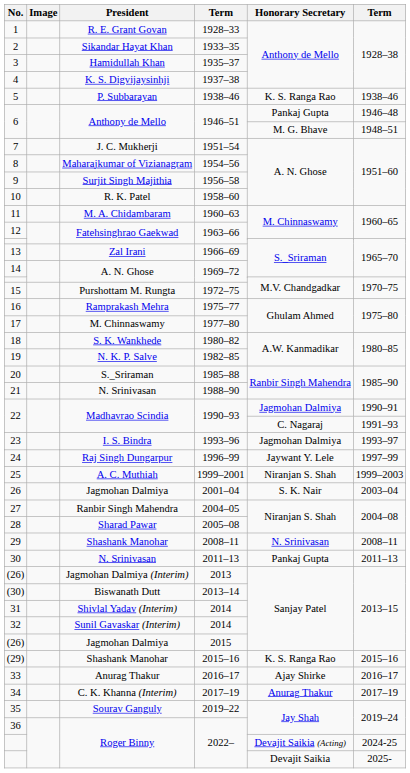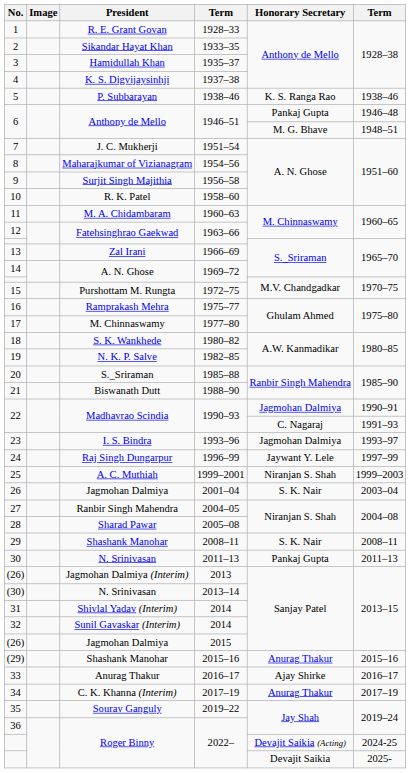 <table class="sortable wikitable"style="text-align:center;"style="font-size: 90%">
 <tr>
 <th>No.</th>
 <th>Image</th>
 <th>President</th>
 <th>Term</th>
 <th>Honorary Secretary</th>
 <th>Term</th>
 </tr>
 <tr>
 <td>1</td>
 <td></td>
 <td><a href='#'>R. E. Grant Govan</a></td>
 <td>1928–33</td>
 <td rowspan="4"><a href='#'>Anthony de Mello</a></td>
 <td rowspan="4">1928–38</td>
 </tr>
 <tr>
 <td>2</td>
 <td></td>
 <td><a href='#'>Sikandar Hayat Khan</a></td>
 <td>1933–35</td>
 </tr>
 <tr>
 <td>3</td>
 <td></td>
 <td><a href='#'>Hamidullah Khan</a></td>
 <td>1935–37</td>
 </tr>
 <tr>
 <td>4</td>
 <td></td>
 <td><a href='#'>K. S. Digvijaysinhji</a></td>
 <td>1937–38</td>
 </tr>
 <tr>
 <td>5</td>
 <td></td>
 <td><a href='#'>P. Subbarayan</a></td>
 <td>1938–46</td>
 <td>K. S. Ranga Rao</td>
 <td>1938–46</td>
 </tr>
 <tr>
 <td rowspan="2">6</td>
 <td rowspan="2"></td>
 <td rowspan="2"><a href='#'>Anthony de Mello</a></td>
 <td rowspan="2">1946–51</td>
 <td>Pankaj Gupta</td>
 <td>1946–48</td>
 </tr>
 <tr>
 <td>M. G. Bhave</td>
 <td>1948–51</td>
 </tr>
 <tr>
 <td>7</td>
 <td></td>
 <td>J. C. Mukherji</td>
 <td>1951–54</td>
 <td rowspan="4">A. N. Ghose</td>
 <td rowspan="4">1951–60</td>
 </tr>
 <tr>
 <td>8</td>
 <td></td>
 <td><a href='#'>Maharajkumar of Vizianagram</a></td>
 <td>1954–56</td>
 </tr>
 <tr>
 <td>9</td>
 <td></td>
 <td><a href='#'>Surjit Singh Majithia</a></td>
 <td>1956–58</td>
 </tr>
 <tr>
 <td>10</td>
 <td></td>
 <td>R. K. Patel</td>
 <td>1958–60</td>
 </tr>
 <tr>
 <td>11</td>
 <td></td>
 <td><a href='#'>M. A. Chidambaram</a></td>
 <td>1960–63</td>
 <td rowspan="3"><a href='#'>M. Chinnaswamy</a></td>
 <td rowspan="3">1960–65</td>
 </tr>
 <tr>
 <td>12</td>
 <td rowspan="3"></td>
 <td rowspan="3"><a href='#'>Fatehsinghrao Gaekwad</a></td>
 <td rowspan="3">1963–66</td>
 </tr>
 <tr>
 <td rowspan="2"></td>
 </tr>
 <tr>
 <td rowspan="4"><a href='#'>S._Sriraman</a></td>
 <td rowspan="4">1965–70</td>
 </tr>
 <tr>
 <td>13</td>
 <td></td>
 <td><a href='#'>Zal Irani</a></td>
 <td>1966–69</td>
 </tr>
 <tr>
 <td>14</td>
 <td rowspan="3"></td>
 <td rowspan="3">A. N. Ghose</td>
 <td rowspan="3">1969–72</td>
 </tr>
 <tr>
 <td rowspan="2"></td>
 </tr>
 <tr>
 <td rowspan="2">M.V. Chandgadkar</td>
 <td rowspan="2">1970–75</td>
 </tr>
 <tr>
 <td>15</td>
 <td></td>
 <td>Purshottam M. Rungta</td>
 <td>1972–75</td>
 </tr>
 <tr>
 <td>16</td>
 <td></td>
 <td><a href='#'>Ramprakash Mehra</a></td>
 <td>1975–77</td>
 <td rowspan="2">Ghulam Ahmed</td>
 <td rowspan="2">1975–80</td>
 </tr>
 <tr>
 <td>17</td>
 <td></td>
 <td>M. Chinnaswamy</td>
 <td>1977–80</td>
 </tr>
 <tr>
 <td>18</td>
 <td></td>
 <td><a href='#'>S. K. Wankhede</a></td>
 <td>1980–82</td>
 <td rowspan="2">A.W. Kanmadikar</td>
 <td rowspan="2">1980–85</td>
 </tr>
 <tr>
 <td>19</td>
 <td></td>
 <td><a href='#'>N. K. P. Salve</a></td>
 <td>1982–85</td>
 </tr>
 <tr>
 <td>20</td>
 <td></td>
 <td>S._Sriraman</td>
 <td>1985–88</td>
 <td rowspan="2"><a href='#'>Ranbir Singh Mahendra</a></td>
 <td rowspan="2">1985–90</td>
 </tr>
 <tr>
 <td>21</td>
 <td></td>
-<td>N. Srinivasan</td>
+<td>Biswanath Dutt</td>
 <td>1988–90</td>
 </tr>
 <tr>
 <td rowspan="2">22</td>
 <td rowspan="2"></td>
 <td rowspan="2"><a href='#'>Madhavrao Scindia</a></td>
 <td rowspan="2">1990–93</td>
 <td><a href='#'>Jagmohan Dalmiya</a></td>
 <td>1990–91</td>
 </tr>
 <tr>
 <td>C. Nagaraj</td>
 <td>1991–93</td>
 </tr>
 <tr>
 <td>23</td>
 <td></td>
 <td><a href='#'>I. S. Bindra</a></td>
 <td>1993–96</td>
 <td rowspan="2">Jagmohan Dalmiya</td>
 <td rowspan="2">1993–97</td>
 </tr>
 <tr>
 <td rowspan="2">24</td>
 <td rowspan="2"></td>
 <td rowspan="2"><a href='#'>Raj Singh Dungarpur</a></td>
 <td rowspan="2">1996–99</td>
 </tr>
 <tr>
 <td>Jaywant Y. Lele</td>
 <td>1997–99</td>
 </tr>
 <tr>
 <td>25</td>
 <td></td>
 <td><a href='#'>A. C. Muthiah</a></td>
 <td>1999–2001</td>
 <td rowspan="2">Niranjan S. Shah</td>
 <td rowspan="2">1999–2003</td>
 </tr>
 <tr>
 <td rowspan="2">26</td>
 <td rowspan="2"></td>
 <td rowspan="2">Jagmohan Dalmiya</td>
 <td rowspan="2">2001–04</td>
 </tr>
 <tr>
 <td>S. K. Nair</td>
 <td>2003–04</td>
 </tr>
 <tr>
 <td>27</td>
 <td></td>
 <td>Ranbir Singh Mahendra</td>
 <td>2004–05</td>
 <td rowspan="2">Niranjan S. Shah</td>
 <td rowspan="2">2004–08</td>
 </tr>
 <tr>
 <td>28</td>
 <td></td>
 <td><a href='#'>Sharad Pawar</a></td>
 <td>2005–08</td>
 </tr>
 <tr>
 <td>29</td>
 <td></td>
 <td><a href='#'>Shashank Manohar</a></td>
 <td>2008–11</td>
-<td><a href='#'>N. Srinivasan</a></td>
+<td>S. K. Nair</td>
 <td>2008–11</td>
 </tr>
 <tr>
 <td>30</td>
 <td></td>
 <td><a href='#'>N. Srinivasan</a></td>
 <td>2011–13</td>
 <td>Pankaj Gupta</td>
 <td>2011–13</td>
 </tr>
 <tr>
 <td>(26)</td>
 <td></td>
 <td>Jagmohan Dalmiya <em>(Interim)</em></td>
 <td>2013</td>
 <td rowspan="5">Sanjay Patel</td>
 <td rowspan="5">2013–15</td>
 </tr>
 <tr>
 <td>(30)</td>
 <td></td>
-<td>Biswanath Dutt</td>
+<td>N. Srinivasan</td>
 <td>2013–14</td>
 </tr>
 <tr>
 <td>31</td>
 <td></td>
 <td><a href='#'>Shivlal Yadav</a> <em>(Interim)</em></td>
 <td>2014</td>
 </tr>
 <tr>
 <td>32</td>
 <td></td>
 <td><a href='#'>Sunil Gavaskar</a> <em>(Interim)</em></td>
 <td>2014</td>
 </tr>
 <tr>
 <td>(26)</td>
 <td></td>
 <td>Jagmohan Dalmiya</td>
 <td>2015</td>
 </tr>
 <tr>
 <td>(29)</td>
 <td></td>
 <td>Shashank Manohar</td>
 <td>2015–16</td>
-<td>K. S. Ranga Rao</td>
+<td><a href='#'>Anurag Thakur</a></td>
 <td>2015–16</td>
 </tr>
 <tr>
 <td>33</td>
 <td></td>
 <td>Anurag Thakur</td>
 <td>2016–17</td>
 <td>Ajay Shirke</td>
 <td>2016–17</td>
 </tr>
 <tr>
 <td>34</td>
 <td></td>
 <td>C. K. Khanna <em>(Interim)</em></td>
 <td>2017–19</td>
 <td><a href='#'>Anurag Thakur</a></td>
 <td>2017–19</td>
 </tr>
 <tr>
 <td>35</td>
 <td></td>
 <td><a href='#'>Sourav Ganguly</a></td>
 <td>2019–22</td>
 <td rowspan="2"><a href='#'>Jay Shah</a></td>
 <td rowspan="2">2019–24</td>
 </tr>
 <tr>
 <td>36</td>
 <td rowspan="3"></td>
 <td rowspan="3"><a href='#'>Roger Binny</a></td>
 <td rowspan="3">2022–</td>
 </tr>
 <tr>
 <td></td>
 <td><a href='#'>Devajit Saikia</a> <em><small>(Acting)</small></em></td>
 <td>2024-25</td>
 </tr>
 <tr>
 <td></td>
 <td>Devajit Saikia</td>
 <td>2025-</td>
 </tr>
 </table>
